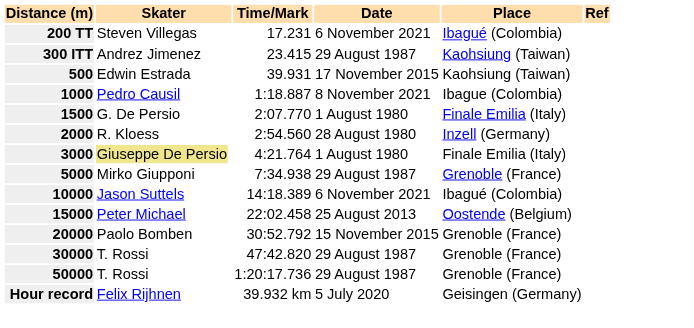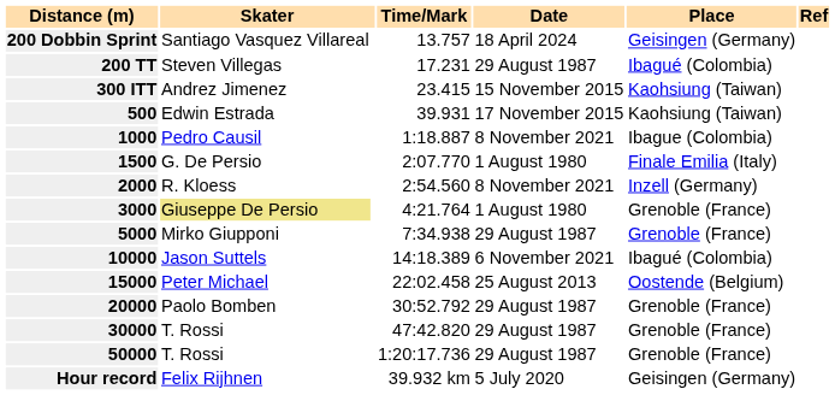 <table class="toccolours">
 <tr style="background:#ffdead;">
 <th>Distance (m)</th>
 <th colspan="2">Skater</th>
 <th>Time/Mark</th>
 <th>Date</th>
 <th>Place</th>
 <th>Ref</th>
 </tr>
 <tr>
+<th style="background:#efefef;text-align:right;">200 Dobbin Sprint</th>
+<td>Santiago Vasquez Villareal</td>
+<td></td>
+<td style="text-align:right;">13.757</td>
+<td>18 April 2024</td>
+<td><a href='#'>Geisingen</a> (Germany)</td>
+<td></td>
+</tr>
+<tr>
 <th style="background:#efefef;text-align:right;">200 TT</th>
 <td>Steven Villegas</td>
 <td></td>
 <td style="text-align:right;">17.231</td>
-<td>6 November 2021</td>
+<td>29 August 1987</td>
 <td><a href='#'>Ibagué</a> (Colombia)</td>
 </tr>
 <tr>
 <th style="background:#efefef;text-align:right;">300 ITT</th>
 <td>Andrez Jimenez</td>
 <td></td>
 <td style="text-align:right;">23.415</td>
-<td>29 August 1987</td>
+<td>15 November 2015</td>
 <td><a href='#'>Kaohsiung</a> (Taiwan)</td>
 </tr>
 <tr>
 <th style="background:#efefef;text-align:right;">500</th>
 <td>Edwin Estrada</td>
 <td></td>
 <td style="text-align:right;">39.931</td>
 <td>17 November 2015</td>
 <td>Kaohsiung (Taiwan)</td>
 </tr>
 <tr>
 <th style="background:#efefef;text-align:right;">1000</th>
 <td><a href='#'>Pedro Causil</a></td>
 <td></td>
 <td style="text-align:right;">1:18.887</td>
 <td>8 November 2021</td>
 <td>Ibague (Colombia)</td>
 </tr>
 <tr>
 <th style="background:#efefef;text-align:right;">1500</th>
 <td>G. De Persio</td>
 <td></td>
 <td style="text-align:right;">2:07.770</td>
 <td>1 August 1980</td>
 <td><a href='#'>Finale Emilia</a> (Italy)</td>
 </tr>
 <tr>
 <th style="background:#efefef;text-align:right;">2000</th>
 <td>R. Kloess</td>
 <td></td>
 <td style="text-align:right;">2:54.560</td>
-<td>28 August 1980</td>
+<td>8 November 2021</td>
 <td><a href='#'>Inzell</a> (Germany)</td>
 </tr>
 <tr>
 <th style="background:#efefef;text-align:right;">3000</th>
 <td style="background: khaki;">Giuseppe De Persio</td>
 <td></td>
 <td style="text-align:right;">4:21.764</td>
 <td>1 August 1980</td>
-<td>Finale Emilia (Italy)</td>
+<td>Grenoble (France)</td>
 </tr>
 <tr>
 <th style="background:#efefef;text-align:right;">5000</th>
 <td>Mirko Giupponi</td>
 <td></td>
 <td style="text-align:right;">7:34.938</td>
 <td>29 August 1987</td>
 <td><a href='#'>Grenoble</a> (France)</td>
 </tr>
 <tr>
 <th style="background:#efefef;text-align:right;">10000</th>
 <td><a href='#'>Jason Suttels</a></td>
 <td></td>
 <td style="text-align:right;">14:18.389</td>
 <td>6 November 2021</td>
 <td>Ibagué (Colombia)</td>
 </tr>
 <tr>
 <th style="background:#efefef;text-align:right;">15000</th>
 <td><a href='#'>Peter Michael</a></td>
 <td></td>
 <td style="text-align:right;">22:02.458</td>
 <td>25 August 2013</td>
 <td><a href='#'>Oostende</a> (Belgium)</td>
 </tr>
 <tr>
 <th style="background:#efefef;text-align:right;">20000</th>
 <td>Paolo Bomben</td>
 <td></td>
 <td style="text-align:right;">30:52.792</td>
-<td>15 November 2015</td>
+<td>29 August 1987</td>
 <td>Grenoble (France)</td>
 </tr>
 <tr>
 <th style="background:#efefef;text-align:right;">30000</th>
 <td>T. Rossi</td>
 <td></td>
 <td style="text-align:right;">47:42.820</td>
 <td>29 August 1987</td>
 <td>Grenoble (France)</td>
 </tr>
 <tr>
 <th style="background:#efefef;text-align:right;">50000</th>
 <td>T. Rossi</td>
 <td></td>
 <td style="text-align:right;">1:20:17.736</td>
 <td>29 August 1987</td>
 <td>Grenoble (France)</td>
 </tr>
 <tr>
 <th style="background:#efefef;text-align:right;">Hour record</th>
 <td><a href='#'>Felix Rijhnen</a></td>
 <td></td>
 <td style="text-align:right;">39.932 km</td>
 <td>5 July 2020</td>
 <td>Geisingen (Germany)</td>
 </tr>
 </table>
